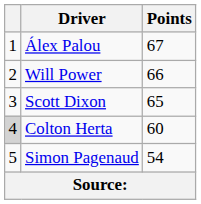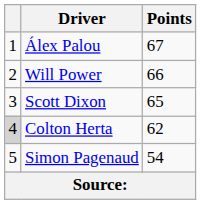 <table class="wikitable" style="font-size: 85%;">
 <tr>
 <th scope="col"></th>
 <th scope="col">Driver</th>
 <th scope="col">Points</th>
 </tr>
 <tr>
 <td align="center">1</td>
 <td> <a href='#'>Álex Palou</a></td>
 <td align="left">67</td>
 </tr>
 <tr>
 <td align="center">2</td>
 <td> <a href='#'>Will Power</a></td>
 <td align="left">66</td>
 </tr>
 <tr>
 <td align="center">3</td>
 <td> <a href='#'>Scott Dixon</a></td>
 <td align="left">65</td>
 </tr>
 <tr>
 <td align="center" style="background: lightgrey;">4</td>
 <td> <a href='#'>Colton Herta</a></td>
-<td align="left">60</td>
+<td align="left">62</td>
 </tr>
 <tr>
 <td align="center">5</td>
 <td> <a href='#'>Simon Pagenaud</a></td>
 <td align="left">54</td>
 </tr>
 <tr>
 <th colspan=4>Source:</th>
 </tr>
 </table>
